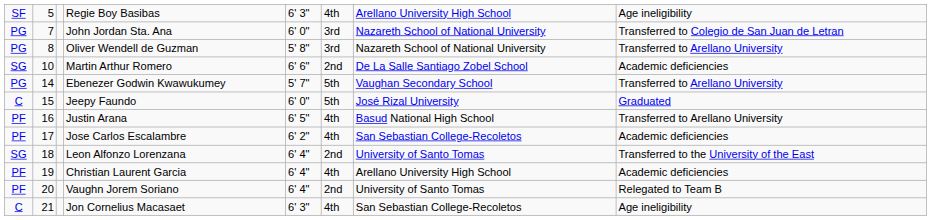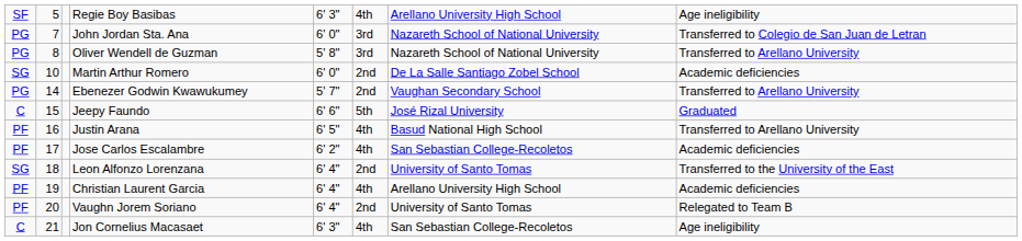 <table class=wikitable width=100% style=font-size:95%>
 <tr>
 <td align=center><a href='#'>SF</a></td>
 <td align=right>5</td>
 <td></td>
 <td>Regie Boy Basibas</td>
 <td>6' 3"</td>
 <td>4th</td>
 <td><a href='#'>Arellano University High School</a></td>
 <td>Age ineligibility</td>
 </tr>
 <tr>
 <td align=center><a href='#'>PG</a></td>
 <td align=right>7</td>
 <td></td>
 <td>John Jordan Sta. Ana</td>
 <td>6' 0"</td>
 <td>3rd</td>
 <td><a href='#'>Nazareth School of National University</a></td>
 <td>Transferred to <a href='#'>Colegio de San Juan de Letran</a></td>
 </tr>
 <tr>
 <td align=center><a href='#'>PG</a></td>
 <td align=right>8</td>
 <td></td>
 <td>Oliver Wendell de Guzman</td>
 <td>5' 8"</td>
 <td>3rd</td>
 <td>Nazareth School of National University</td>
 <td>Transferred to <a href='#'>Arellano University</a></td>
 </tr>
 <tr>
 <td align=center><a href='#'>SG</a></td>
 <td align=right>10</td>
 <td></td>
 <td>Martin Arthur Romero</td>
-<td>6' 6"</td>
+<td>6' 0"</td>
 <td>2nd</td>
 <td><a href='#'>De La Salle Santiago Zobel School</a></td>
 <td>Academic deficiencies</td>
 </tr>
 <tr>
 <td align=center><a href='#'>PG</a></td>
 <td align=right>14</td>
 <td></td>
 <td>Ebenezer Godwin Kwawukumey</td>
 <td>5' 7"</td>
-<td>5th</td>
+<td>2nd</td>
 <td><a href='#'>Vaughan Secondary School</a></td>
 <td>Transferred to <a href='#'>Arellano University</a></td>
 </tr>
 <tr>
 <td align=center><a href='#'>C</a></td>
 <td align=right>15</td>
 <td></td>
 <td>Jeepy Faundo</td>
-<td>6' 0"</td>
+<td>6' 6"</td>
 <td>5th</td>
 <td><a href='#'>José Rizal University</a></td>
 <td><a href='#'>Graduated</a></td>
 </tr>
 <tr>
 <td align=center><a href='#'>PF</a></td>
 <td align=right>16</td>
 <td></td>
 <td>Justin Arana</td>
 <td>6' 5"</td>
 <td>4th</td>
 <td><a href='#'>Basud</a> National High School</td>
 <td>Transferred to Arellano University</td>
 </tr>
 <tr>
 <td align=center><a href='#'>PF</a></td>
 <td align=right>17</td>
 <td></td>
 <td>Jose Carlos Escalambre</td>
 <td>6' 2"</td>
 <td>4th</td>
 <td><a href='#'>San Sebastian College-Recoletos</a></td>
 <td>Academic deficiencies</td>
 </tr>
 <tr>
 <td align=center><a href='#'>SG</a></td>
 <td align=right>18</td>
 <td></td>
 <td>Leon Alfonzo Lorenzana</td>
 <td>6' 4"</td>
 <td>2nd</td>
 <td><a href='#'>University of Santo Tomas</a></td>
 <td>Transferred to the <a href='#'>University of the East</a></td>
 </tr>
 <tr>
 <td align=center><a href='#'>PF</a></td>
 <td align=right>19</td>
 <td></td>
 <td>Christian Laurent Garcia</td>
 <td>6' 4"</td>
 <td>4th</td>
 <td>Arellano University High School</td>
 <td>Academic deficiencies</td>
 </tr>
 <tr>
 <td align=center><a href='#'>PF</a></td>
 <td align=right>20</td>
 <td></td>
 <td>Vaughn Jorem Soriano</td>
 <td>6' 4"</td>
 <td>2nd</td>
 <td>University of Santo Tomas</td>
 <td>Relegated to Team B</td>
 </tr>
 <tr>
 <td align=center><a href='#'>C</a></td>
 <td align=right>21</td>
 <td></td>
 <td>Jon Cornelius Macasaet</td>
 <td>6' 3"</td>
 <td>4th</td>
 <td>San Sebastian College-Recoletos</td>
 <td>Age ineligibility</td>
 </tr>
 </table>
